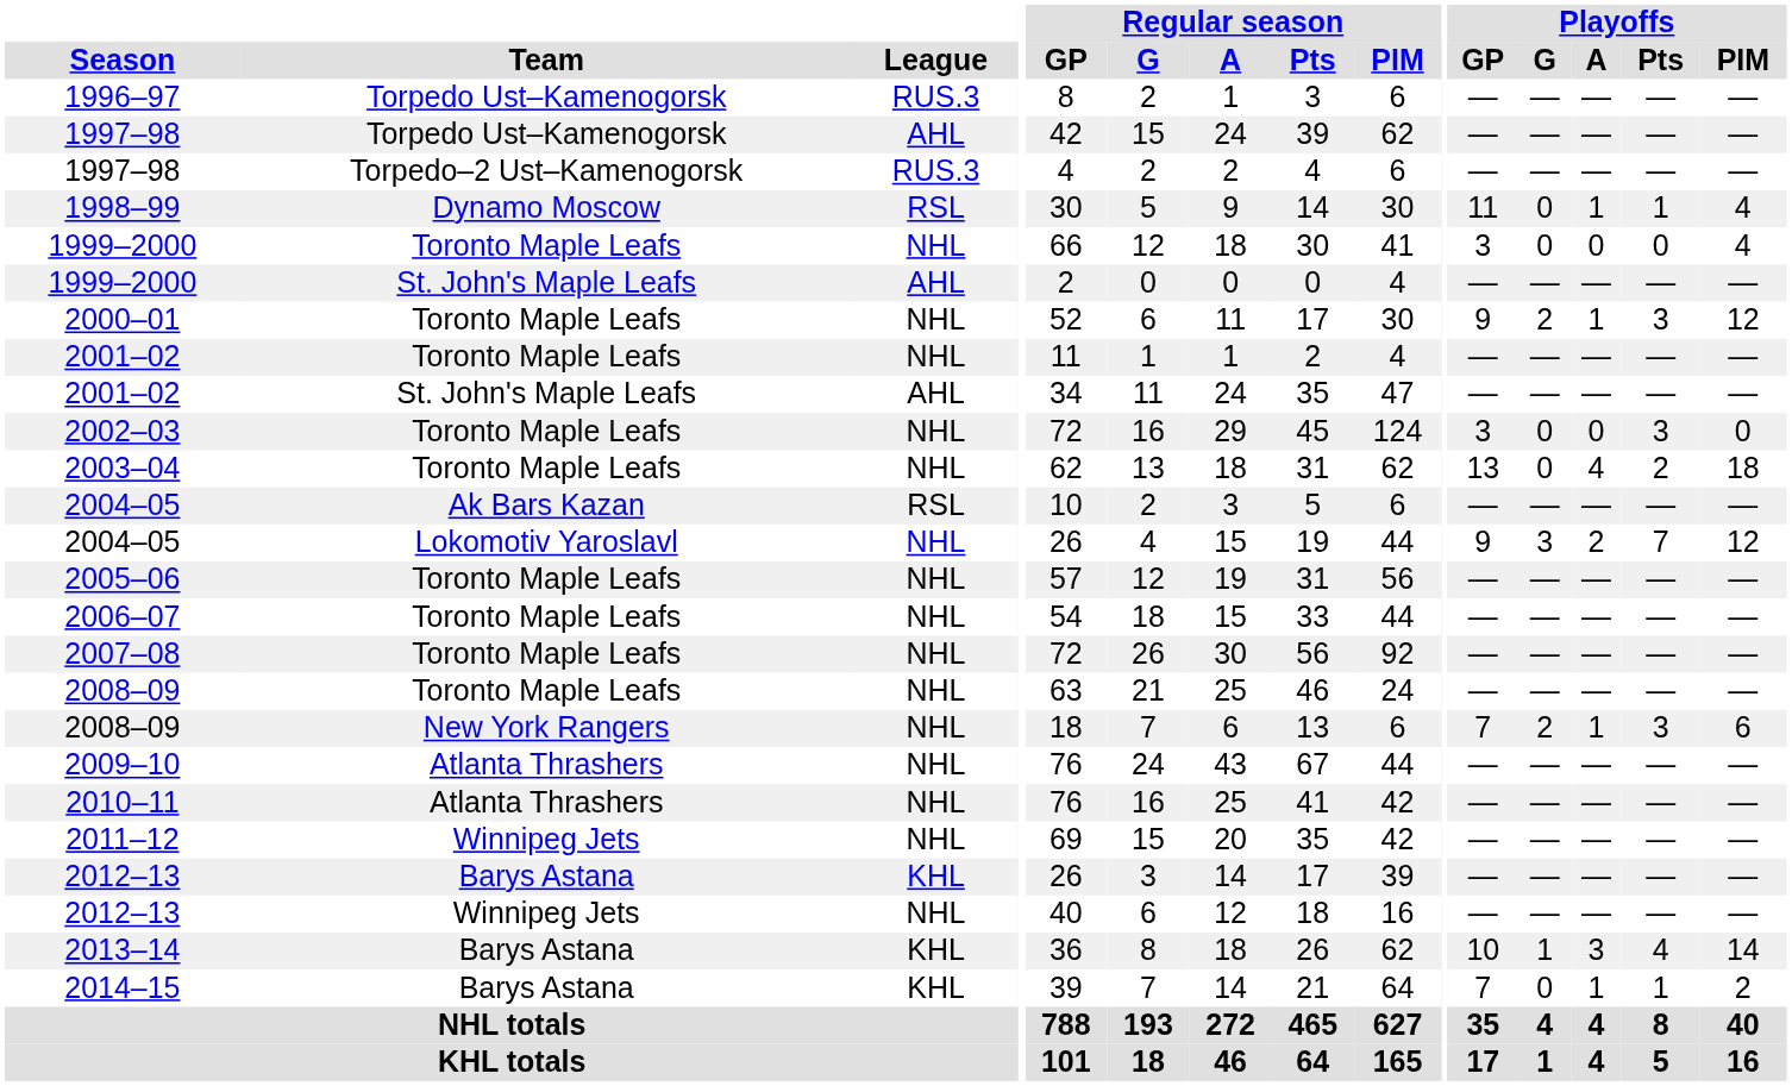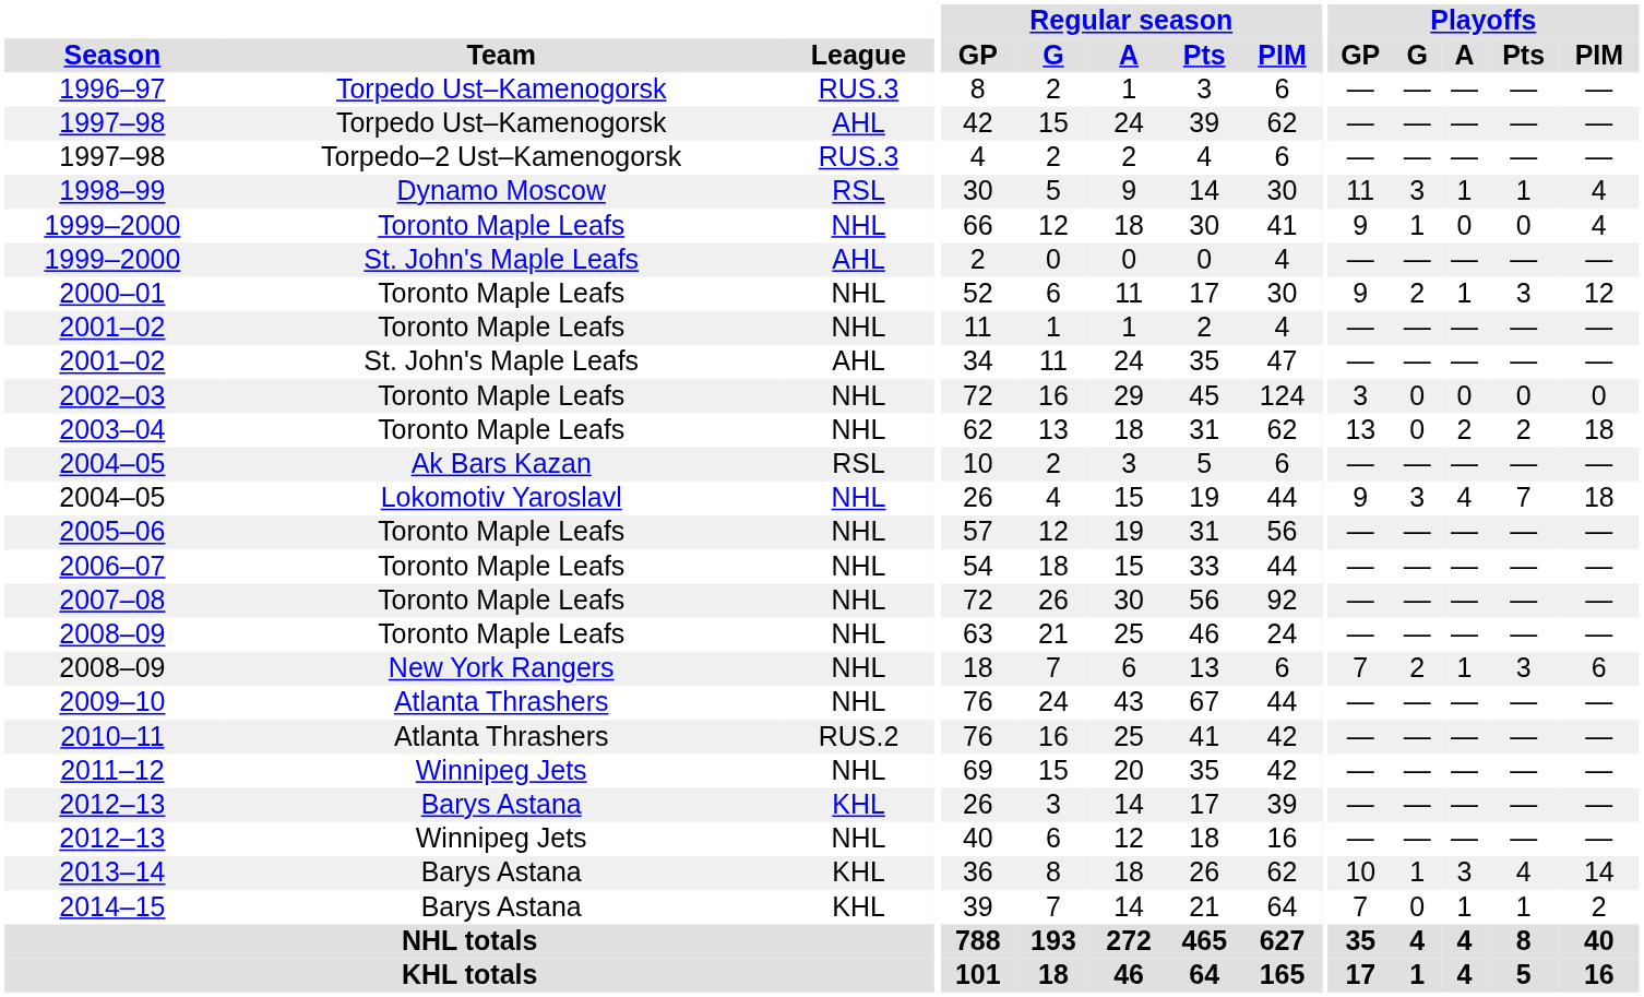 <table border="0" cellpadding="1" cellspacing="0" style="text-align:center; width:60em">
 <tr bgcolor="#e0e0e0">
 <th colspan="3" bgcolor="#ffffff"></th>
 <th rowspan="100" bgcolor="#ffffff"></th>
 <th colspan="5"><a href='#'>Regular season</a></th>
 <th rowspan="100" bgcolor="#ffffff"></th>
 <th colspan="5"><a href='#'>Playoffs</a></th>
 </tr>
 <tr bgcolor="#e0e0e0">
 <th><a href='#'>Season</a></th>
 <th>Team</th>
 <th>League</th>
 <th>GP</th>
 <th><a href='#'>G</a></th>
 <th><a href='#'>A</a></th>
 <th><a href='#'>Pts</a></th>
 <th><a href='#'>PIM</a></th>
 <th>GP</th>
 <th>G</th>
 <th>A</th>
 <th>Pts</th>
 <th>PIM</th>
 </tr>
 <tr>
 <td><a href='#'>1996–97</a></td>
 <td><a href='#'>Torpedo Ust–Kamenogorsk</a></td>
 <td><a href='#'>RUS.3</a></td>
 <td>8</td>
 <td>2</td>
 <td>1</td>
 <td>3</td>
 <td>6</td>
 <td>—</td>
 <td>—</td>
 <td>—</td>
 <td>—</td>
 <td>—</td>
 </tr>
 <tr bgcolor="#f0f0f0">
 <td><a href='#'>1997–98</a></td>
 <td>Torpedo Ust–Kamenogorsk</td>
 <td><a href='#'>AHL</a></td>
 <td>42</td>
 <td>15</td>
 <td>24</td>
 <td>39</td>
 <td>62</td>
 <td>—</td>
 <td>—</td>
 <td>—</td>
 <td>—</td>
 <td>—</td>
 </tr>
 <tr>
 <td>1997–98</td>
 <td>Torpedo–2 Ust–Kamenogorsk</td>
 <td><a href='#'>RUS.3</a></td>
 <td>4</td>
 <td>2</td>
 <td>2</td>
 <td>4</td>
 <td>6</td>
 <td>—</td>
 <td>—</td>
 <td>—</td>
 <td>—</td>
 <td>—</td>
 </tr>
 <tr bgcolor="#f0f0f0">
 <td><a href='#'>1998–99</a></td>
 <td><a href='#'>Dynamo Moscow</a></td>
 <td><a href='#'>RSL</a></td>
 <td>30</td>
 <td>5</td>
 <td>9</td>
 <td>14</td>
 <td>30</td>
 <td>11</td>
-<td>0</td>
+<td>3</td>
 <td>1</td>
 <td>1</td>
 <td>4</td>
 </tr>
 <tr>
 <td><a href='#'>1999–2000</a></td>
 <td><a href='#'>Toronto Maple Leafs</a></td>
 <td><a href='#'>NHL</a></td>
 <td>66</td>
 <td>12</td>
 <td>18</td>
 <td>30</td>
 <td>41</td>
-<td>3</td>
-<td>0</td>
+<td>9</td>
+<td>1</td>
 <td>0</td>
 <td>0</td>
 <td>4</td>
 </tr>
 <tr bgcolor="#f0f0f0">
 <td><a href='#'>1999–2000</a></td>
 <td><a href='#'>St. John's Maple Leafs</a></td>
 <td><a href='#'>AHL</a></td>
 <td>2</td>
 <td>0</td>
 <td>0</td>
 <td>0</td>
 <td>4</td>
 <td>—</td>
 <td>—</td>
 <td>—</td>
 <td>—</td>
 <td>—</td>
 </tr>
 <tr>
 <td><a href='#'>2000–01</a></td>
 <td>Toronto Maple Leafs</td>
 <td>NHL</td>
 <td>52</td>
 <td>6</td>
 <td>11</td>
 <td>17</td>
 <td>30</td>
 <td>9</td>
 <td>2</td>
 <td>1</td>
 <td>3</td>
 <td>12</td>
 </tr>
 <tr bgcolor="#f0f0f0">
 <td><a href='#'>2001–02</a></td>
 <td>Toronto Maple Leafs</td>
 <td>NHL</td>
 <td>11</td>
 <td>1</td>
 <td>1</td>
 <td>2</td>
 <td>4</td>
 <td>—</td>
 <td>—</td>
 <td>—</td>
 <td>—</td>
 <td>—</td>
 </tr>
 <tr>
 <td><a href='#'>2001–02</a></td>
 <td>St. John's Maple Leafs</td>
 <td>AHL</td>
 <td>34</td>
 <td>11</td>
 <td>24</td>
 <td>35</td>
 <td>47</td>
 <td>—</td>
 <td>—</td>
 <td>—</td>
 <td>—</td>
 <td>—</td>
 </tr>
 <tr bgcolor="#f0f0f0">
 <td><a href='#'>2002–03</a></td>
 <td>Toronto Maple Leafs</td>
 <td>NHL</td>
 <td>72</td>
 <td>16</td>
 <td>29</td>
 <td>45</td>
 <td>124</td>
 <td>3</td>
 <td>0</td>
 <td>0</td>
-<td>3</td>
+<td>0</td>
 <td>0</td>
 </tr>
 <tr>
 <td><a href='#'>2003–04</a></td>
 <td>Toronto Maple Leafs</td>
 <td>NHL</td>
 <td>62</td>
 <td>13</td>
 <td>18</td>
 <td>31</td>
 <td>62</td>
 <td>13</td>
 <td>0</td>
-<td>4</td>
+<td>2</td>
 <td>2</td>
 <td>18</td>
 </tr>
 <tr bgcolor="#f0f0f0">
 <td><a href='#'>2004–05</a></td>
 <td><a href='#'>Ak Bars Kazan</a></td>
 <td>RSL</td>
 <td>10</td>
 <td>2</td>
 <td>3</td>
 <td>5</td>
 <td>6</td>
 <td>—</td>
 <td>—</td>
 <td>—</td>
 <td>—</td>
 <td>—</td>
 </tr>
 <tr>
 <td>2004–05</td>
 <td><a href='#'>Lokomotiv Yaroslavl</a></td>
 <td><a href='#'>NHL</a></td>
 <td>26</td>
 <td>4</td>
 <td>15</td>
 <td>19</td>
 <td>44</td>
 <td>9</td>
 <td>3</td>
-<td>2</td>
+<td>4</td>
 <td>7</td>
-<td>12</td>
+<td>18</td>
 </tr>
 <tr bgcolor="#f0f0f0">
 <td><a href='#'>2005–06</a></td>
 <td>Toronto Maple Leafs</td>
 <td>NHL</td>
 <td>57</td>
 <td>12</td>
 <td>19</td>
 <td>31</td>
 <td>56</td>
 <td>—</td>
 <td>—</td>
 <td>—</td>
 <td>—</td>
 <td>—</td>
 </tr>
 <tr>
 <td><a href='#'>2006–07</a></td>
 <td>Toronto Maple Leafs</td>
 <td>NHL</td>
 <td>54</td>
 <td>18</td>
 <td>15</td>
 <td>33</td>
 <td>44</td>
 <td>—</td>
 <td>—</td>
 <td>—</td>
 <td>—</td>
 <td>—</td>
 </tr>
 <tr bgcolor="#f0f0f0">
 <td><a href='#'>2007–08</a></td>
 <td>Toronto Maple Leafs</td>
 <td>NHL</td>
 <td>72</td>
 <td>26</td>
 <td>30</td>
 <td>56</td>
 <td>92</td>
 <td>—</td>
 <td>—</td>
 <td>—</td>
 <td>—</td>
 <td>—</td>
 </tr>
 <tr>
 <td><a href='#'>2008–09</a></td>
 <td>Toronto Maple Leafs</td>
 <td>NHL</td>
 <td>63</td>
 <td>21</td>
 <td>25</td>
 <td>46</td>
 <td>24</td>
 <td>—</td>
 <td>—</td>
 <td>—</td>
 <td>—</td>
 <td>—</td>
 </tr>
 <tr bgcolor="#f0f0f0">
 <td>2008–09</td>
 <td><a href='#'>New York Rangers</a></td>
 <td>NHL</td>
 <td>18</td>
 <td>7</td>
 <td>6</td>
 <td>13</td>
 <td>6</td>
 <td>7</td>
 <td>2</td>
 <td>1</td>
 <td>3</td>
 <td>6</td>
 </tr>
 <tr>
 <td><a href='#'>2009–10</a></td>
 <td><a href='#'>Atlanta Thrashers</a></td>
 <td>NHL</td>
 <td>76</td>
 <td>24</td>
 <td>43</td>
 <td>67</td>
 <td>44</td>
 <td>—</td>
 <td>—</td>
 <td>—</td>
 <td>—</td>
 <td>—</td>
 </tr>
 <tr bgcolor="#f0f0f0">
 <td><a href='#'>2010–11</a></td>
 <td>Atlanta Thrashers</td>
-<td>NHL</td>
+<td>RUS.2</td>
 <td>76</td>
 <td>16</td>
 <td>25</td>
 <td>41</td>
 <td>42</td>
 <td>—</td>
 <td>—</td>
 <td>—</td>
 <td>—</td>
 <td>—</td>
 </tr>
 <tr>
 <td><a href='#'>2011–12</a></td>
 <td><a href='#'>Winnipeg Jets</a></td>
 <td>NHL</td>
 <td>69</td>
 <td>15</td>
 <td>20</td>
 <td>35</td>
 <td>42</td>
 <td>—</td>
 <td>—</td>
 <td>—</td>
 <td>—</td>
 <td>—</td>
 </tr>
 <tr bgcolor="#f0f0f0">
 <td><a href='#'>2012–13</a></td>
 <td><a href='#'>Barys Astana</a></td>
 <td><a href='#'>KHL</a></td>
 <td>26</td>
 <td>3</td>
 <td>14</td>
 <td>17</td>
 <td>39</td>
 <td>—</td>
 <td>—</td>
 <td>—</td>
 <td>—</td>
 <td>—</td>
 </tr>
 <tr>
 <td><a href='#'>2012–13</a></td>
 <td>Winnipeg Jets</td>
 <td>NHL</td>
 <td>40</td>
 <td>6</td>
 <td>12</td>
 <td>18</td>
 <td>16</td>
 <td>—</td>
 <td>—</td>
 <td>—</td>
 <td>—</td>
 <td>—</td>
 </tr>
 <tr bgcolor="#f0f0f0">
 <td><a href='#'>2013–14</a></td>
 <td>Barys Astana</td>
 <td>KHL</td>
 <td>36</td>
 <td>8</td>
 <td>18</td>
 <td>26</td>
 <td>62</td>
 <td>10</td>
 <td>1</td>
 <td>3</td>
 <td>4</td>
 <td>14</td>
 </tr>
 <tr>
 <td><a href='#'>2014–15</a></td>
 <td>Barys Astana</td>
 <td>KHL</td>
 <td>39</td>
 <td>7</td>
 <td>14</td>
 <td>21</td>
 <td>64</td>
 <td>7</td>
 <td>0</td>
 <td>1</td>
 <td>1</td>
 <td>2</td>
 </tr>
 <tr bgcolor="#e0e0e0">
 <th colspan="3">NHL totals</th>
 <th>788</th>
 <th>193</th>
 <th>272</th>
 <th>465</th>
 <th>627</th>
 <th>35</th>
 <th>4</th>
 <th>4</th>
 <th>8</th>
 <th>40</th>
 </tr>
 <tr bgcolor="#e0e0e0">
 <th colspan="3">KHL totals</th>
 <th>101</th>
 <th>18</th>
 <th>46</th>
 <th>64</th>
 <th>165</th>
 <th>17</th>
 <th>1</th>
 <th>4</th>
 <th>5</th>
 <th>16</th>
 </tr>
 </table>
